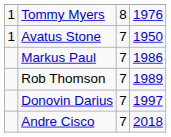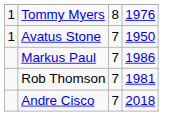 <table class="wikitable">
 <tr>
 </tr>
 <tr>
 <td>1</td>
 <td><a href='#'>Tommy Myers</a></td>
 <td>8</td>
 <td><a href='#'>1976</a></td>
 </tr>
 <tr>
 <td>1</td>
 <td><a href='#'>Avatus Stone</a></td>
 <td>7</td>
 <td><a href='#'>1950</a></td>
 </tr>
 <tr>
 <td></td>
 <td><a href='#'>Markus Paul</a></td>
 <td>7</td>
 <td><a href='#'>1986</a></td>
 </tr>
 <tr>
 <td></td>
 <td>Rob Thomson</td>
 <td>7</td>
-<td><a href='#'>1989</a></td>
-</tr>
-<tr>
-<td></td>
-<td><a href='#'>Donovin Darius</a></td>
-<td>7</td>
-<td><a href='#'>1997</a></td>
+<td><a href='#'>1981</a></td>
 </tr>
 <tr>
 <td></td>
 <td><a href='#'>Andre Cisco</a></td>
 <td>7</td>
 <td><a href='#'>2018</a></td>
 </tr>
 </table>
